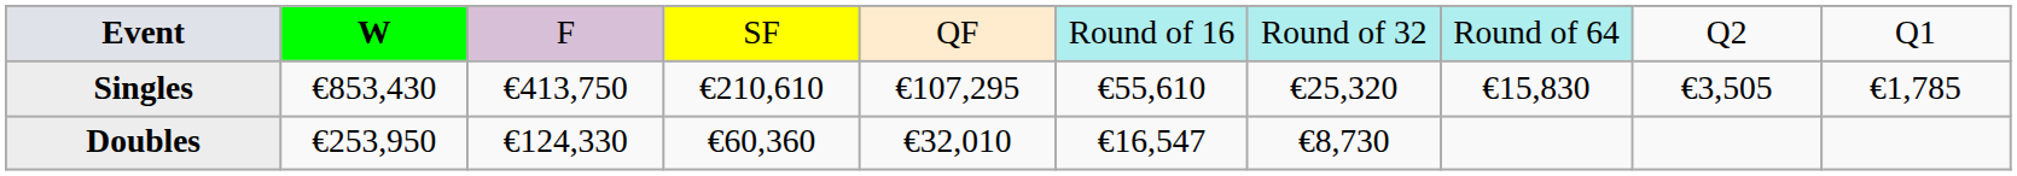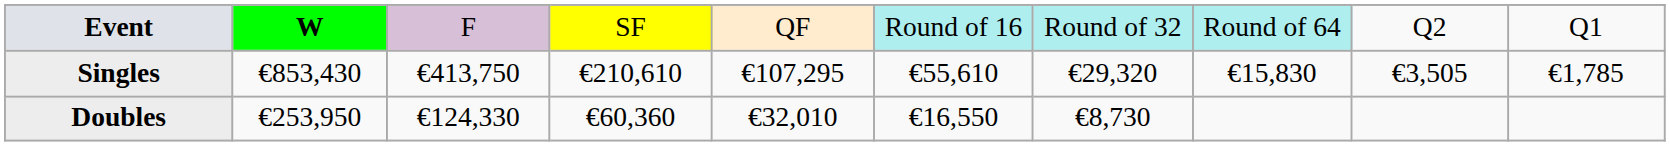 <table class=wikitable style=font-size:90%;text-align:center>
 <tr>
 <td width=130 bgcolor=dfe2e9><strong>Event</strong></td>
 <td width=80 bgcolor=lime><strong>W</strong></td>
 <td width=85 bgcolor=thistle>F</td>
 <td width=85 bgcolor=ffff00>SF</td>
 <td width=85 bgcolor=ffebcd>QF</td>
 <td width=85 bgcolor=afeeee>Round of 16</td>
 <td width=85 bgcolor=afeeee>Round of 32</td>
 <td width=85 bgcolor=afeeee>Round of 64</td>
 <td width=85>Q2</td>
 <td width=85>Q1</td>
 </tr>
 <tr>
 <th style=background:#ededed>Singles</th>
 <td>€853,430</td>
 <td>€413,750</td>
 <td>€210,610</td>
 <td>€107,295</td>
 <td>€55,610</td>
-<td>€25,320</td>
+<td>€29,320</td>
 <td>€15,830</td>
 <td>€3,505</td>
 <td>€1,785</td>
 </tr>
 <tr>
 <th style=background:#ededed>Doubles</th>
 <td>€253,950</td>
 <td>€124,330</td>
 <td>€60,360</td>
 <td>€32,010</td>
-<td>€16,547</td>
+<td>€16,550</td>
 <td>€8,730</td>
 <td></td>
 <td></td>
 <td></td>
 </tr>
 </table>
